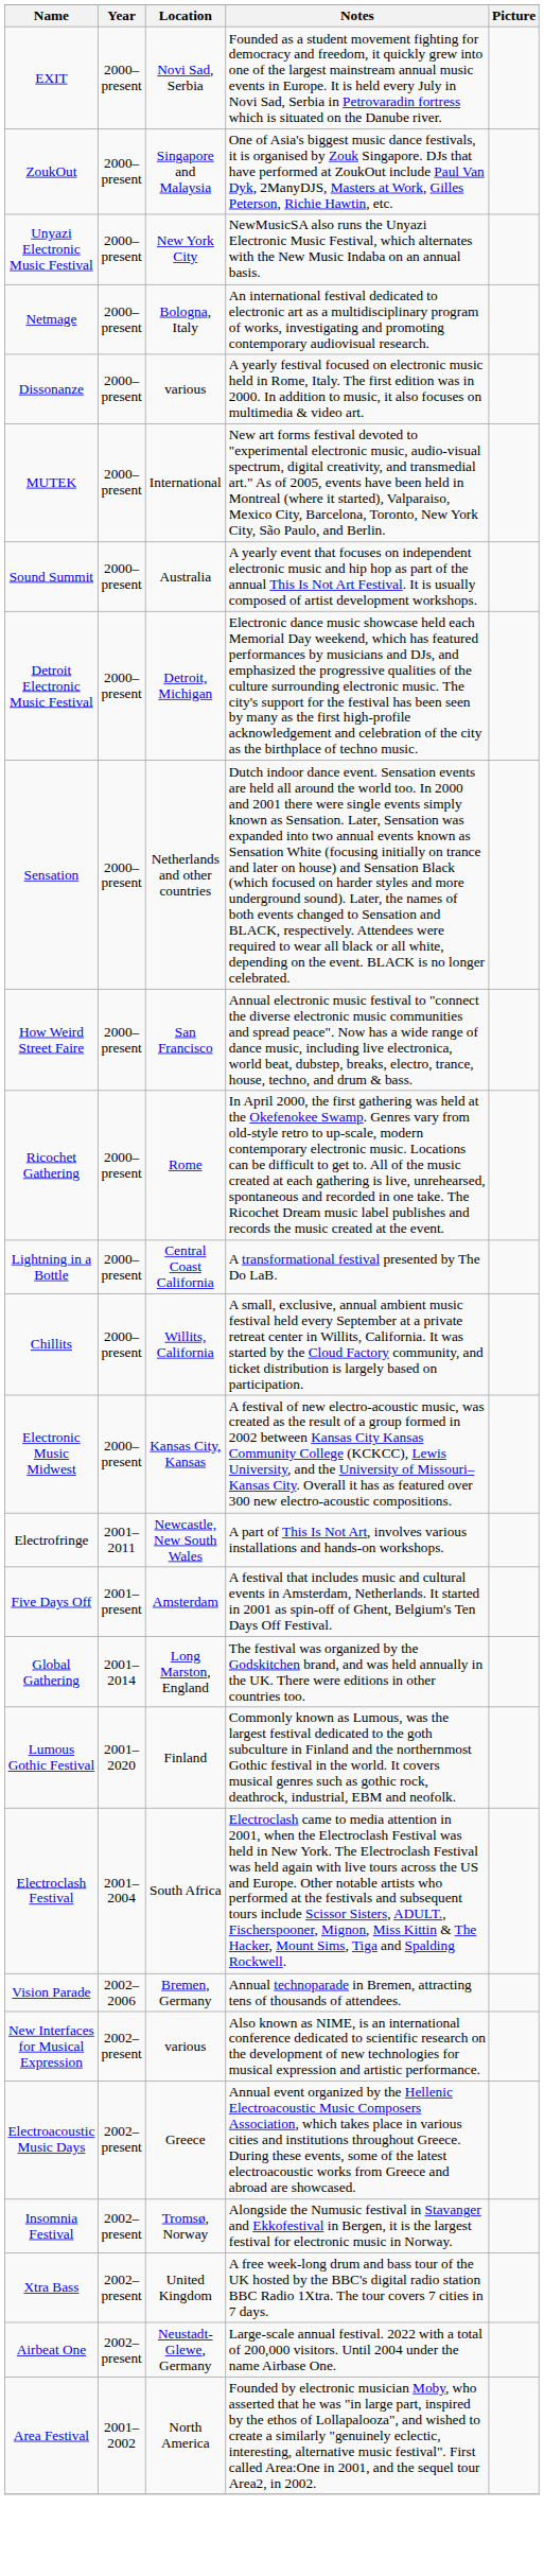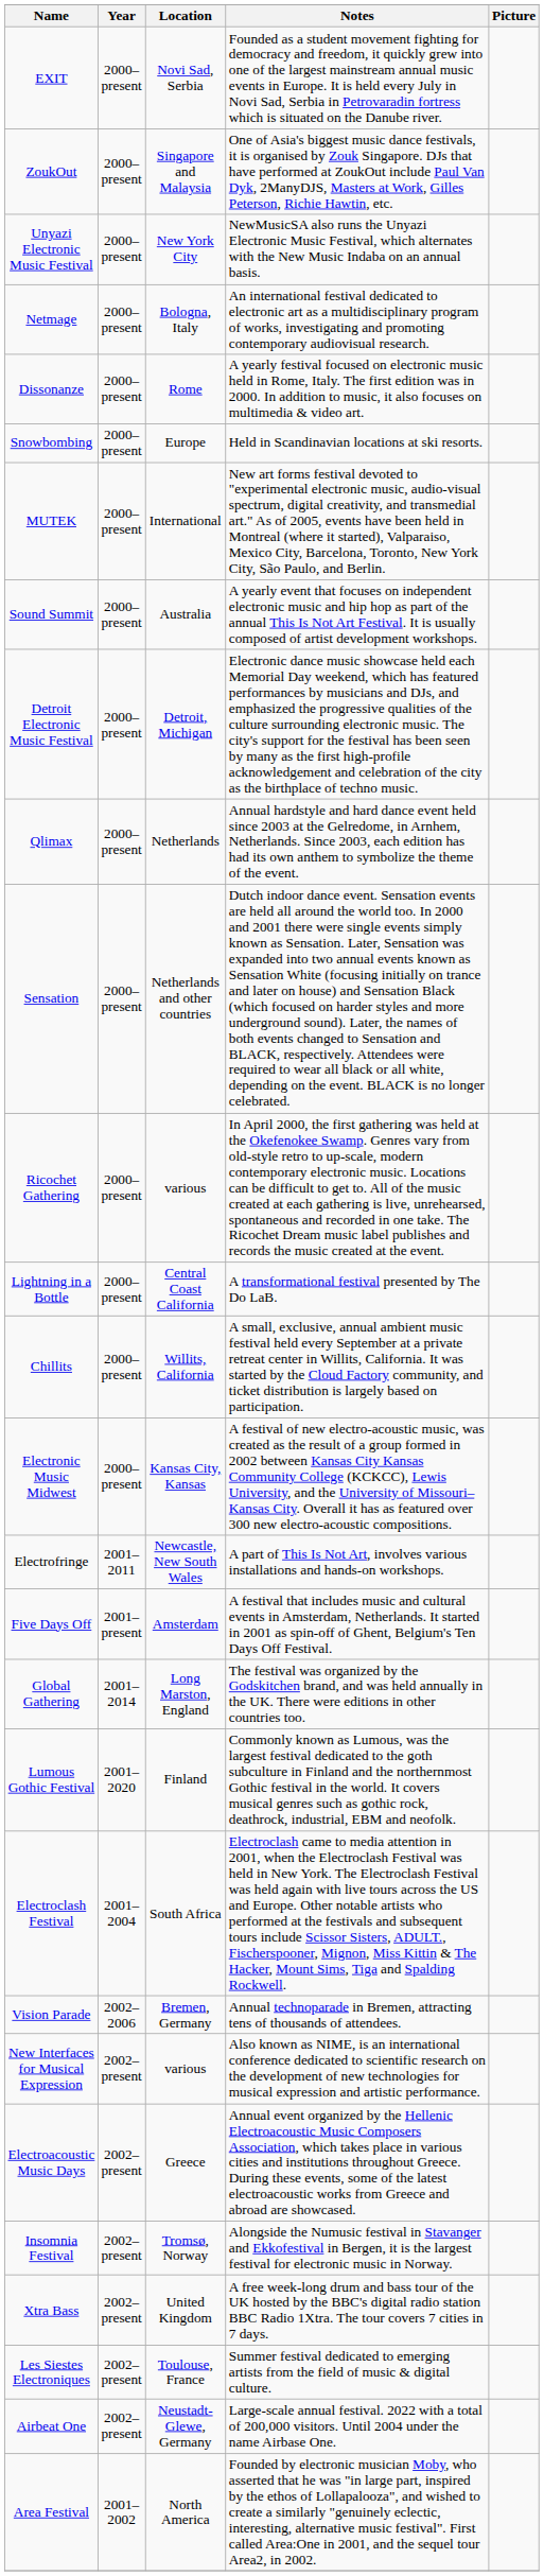 <table class="sortable wikitable" style="text-align:center;font-size:100%;">
 <tr style="vertical-align:bottom;">
 </tr>
 <tr>
 <th style="width:74px;">Name</th>
 <th style="width:10px;">Year</th>
 <th style="width:84px;">Location</th>
 <th class="unsortable">Notes</th>
 <th>Picture</th>
 </tr>
 <tr>
 <td><a href='#'>EXIT</a></td>
 <td>2000–present</td>
 <td><a href='#'>Novi Sad</a>, Serbia</td>
 <td style="text-align:left">Founded as a student movement fighting for democracy and freedom, it quickly grew into one of the largest mainstream annual music events in Europe. It is held every July in Novi Sad, Serbia in <a href='#'>Petrovaradin fortress</a> which is situated on the Danube river.</td>
 <td></td>
 </tr>
 <tr>
 <td><a href='#'>ZoukOut</a></td>
 <td>2000–present</td>
 <td><a href='#'>Singapore</a> and <a href='#'>Malaysia</a></td>
 <td style="text-align:left">One of Asia's biggest music dance festivals, it is organised by <a href='#'>Zouk</a> Singapore. DJs that have performed at ZoukOut include <a href='#'>Paul Van Dyk</a>, 2ManyDJS, <a href='#'>Masters at Work</a>, <a href='#'>Gilles Peterson</a>, <a href='#'>Richie Hawtin</a>, etc.</td>
 <td></td>
 </tr>
 <tr>
 <td><a href='#'>Unyazi Electronic Music Festival</a></td>
 <td>2000–present</td>
 <td><a href='#'>New York City</a></td>
 <td style="text-align:left">NewMusicSA also runs the Unyazi Electronic Music Festival, which alternates with the New Music Indaba on an annual basis.</td>
 <td></td>
 </tr>
 <tr>
 <td><a href='#'>Netmage</a></td>
 <td>2000–present</td>
 <td><a href='#'>Bologna</a>, Italy</td>
 <td style="text-align:left">An international festival dedicated to electronic art as a multidisciplinary program of works, investigating and promoting contemporary audiovisual research.</td>
 <td></td>
 </tr>
 <tr>
 <td><a href='#'>Dissonanze</a></td>
 <td>2000–present</td>
-<td>various</td>
+<td><a href='#'>Rome</a></td>
 <td style="text-align:left">A yearly festival focused on electronic music held in Rome, Italy. The first edition was in 2000. In addition to music, it also focuses on multimedia & video art.</td>
+<td></td>
+</tr>
+<tr>
+<td><a href='#'>Snowbombing</a></td>
+<td>2000–present</td>
+<td>Europe</td>
+<td style="text-align:left">Held in Scandinavian locations at ski resorts.</td>
 <td></td>
 </tr>
 <tr>
 <td><a href='#'>MUTEK</a></td>
 <td>2000–present</td>
 <td>International</td>
 <td style="text-align:left">New art forms festival devoted to "experimental electronic music, audio-visual spectrum, digital creativity, and transmedial art." As of 2005, events have been held in Montreal (where it started), Valparaiso, Mexico City, Barcelona, Toronto, New York City, São Paulo, and Berlin.</td>
 <td></td>
 </tr>
 <tr>
 <td><a href='#'>Sound Summit</a></td>
 <td>2000–present</td>
 <td>Australia</td>
 <td style="text-align:left">A yearly event that focuses on independent electronic music and hip hop as part of the annual <a href='#'>This Is Not Art Festival</a>. It is usually composed of artist development workshops.</td>
 <td></td>
 </tr>
 <tr>
 <td><a href='#'>Detroit Electronic Music Festival</a></td>
 <td>2000–present</td>
 <td><a href='#'>Detroit, Michigan</a></td>
 <td style="text-align:left">Electronic dance music showcase held each Memorial Day weekend, which has featured performances by musicians and DJs, and emphasized the progressive qualities of the culture surrounding electronic music. The city's support for the festival has been seen by many as the first high-profile acknowledgement and celebration of the city as the birthplace of techno music.</td>
 <td></td>
 </tr>
 <tr>
+<td><a href='#'>Qlimax</a></td>
+<td>2000–present</td>
+<td>Netherlands</td>
+<td style="text-align:left">Annual hardstyle and hard dance event held since 2003 at the Gelredome, in Arnhem, Netherlands. Since 2003, each edition has had its own anthem to symbolize the theme of the event.</td>
+<td></td>
+</tr>
+<tr>
 <td><a href='#'>Sensation</a></td>
 <td>2000–present</td>
 <td>Netherlands and other countries</td>
 <td style="text-align:left">Dutch indoor dance event. Sensation events are held all around the world too. In 2000 and 2001 there were single events simply known as Sensation. Later, Sensation was expanded into two annual events known as Sensation White (focusing initially on trance and later on house) and Sensation Black (which focused on harder styles and more underground sound). Later, the names of both events changed to Sensation and BLACK, respectively. Attendees were required to wear all black or all white, depending on the event. BLACK is no longer celebrated.</td>
 <td></td>
 </tr>
 <tr>
-<td><a href='#'>How Weird Street Faire</a></td>
-<td>2000–present</td>
-<td><a href='#'>San Francisco</a></td>
-<td style="text-align:left">Annual electronic music festival to "connect the diverse electronic music communities and spread peace". Now has a wide range of dance music, including live electronica, world beat, dubstep, breaks, electro, trance, house, techno, and drum & bass.</td>
-<td></td>
-</tr>
-<tr>
 <td><a href='#'>Ricochet Gathering</a></td>
 <td>2000–present</td>
-<td><a href='#'>Rome</a></td>
+<td>various</td>
 <td style="text-align:left">In April 2000, the first gathering was held at the <a href='#'>Okefenokee Swamp</a>. Genres vary from old-style retro to up-scale, modern contemporary electronic music. Locations can be difficult to get to. All of the music created at each gathering is live, unrehearsed, spontaneous and recorded in one take. The Ricochet Dream music label publishes and records the music created at the event.</td>
 <td></td>
 </tr>
 <tr>
 <td><a href='#'>Lightning in a Bottle</a></td>
 <td>2000–present</td>
 <td><a href='#'>Central Coast California</a></td>
 <td style="text-align:left">A <a href='#'>transformational festival</a> presented by The Do LaB.</td>
 <td></td>
 </tr>
 <tr>
 <td><a href='#'>Chillits</a></td>
 <td>2000–present</td>
 <td><a href='#'>Willits, California</a></td>
 <td style="text-align:left">A small, exclusive, annual ambient music festival held every September at a private retreat center in Willits, California. It was started by the <a href='#'>Cloud Factory</a> community, and ticket distribution is largely based on participation.</td>
 <td></td>
 </tr>
 <tr>
 <td><a href='#'>Electronic Music Midwest</a></td>
 <td>2000–present</td>
 <td><a href='#'>Kansas City, Kansas</a></td>
 <td style="text-align:left">A festival of new electro-acoustic music, was created as the result of a group formed in 2002 between <a href='#'>Kansas City Kansas Community College</a> (KCKCC), <a href='#'>Lewis University</a>, and the <a href='#'>University of Missouri–Kansas City</a>. Overall it has as featured over 300 new electro-acoustic compositions.</td>
 <td></td>
 </tr>
 <tr>
 <td>Electrofringe</td>
 <td>2001–2011</td>
 <td><a href='#'>Newcastle, New South Wales</a></td>
 <td style="text-align:left">A part of <a href='#'>This Is Not Art</a>, involves various installations and hands-on workshops.</td>
 <td></td>
 </tr>
 <tr>
 <td><a href='#'>Five Days Off</a></td>
 <td>2001–present</td>
 <td><a href='#'>Amsterdam</a></td>
 <td style="text-align:left">A festival that includes music and cultural events in Amsterdam, Netherlands. It started in 2001 as spin-off of Ghent, Belgium's Ten Days Off Festival.</td>
 <td></td>
 </tr>
 <tr>
 <td><a href='#'>Global Gathering</a></td>
 <td>2001–2014</td>
 <td><a href='#'>Long Marston</a>, England</td>
 <td style="text-align:left">The festival was organized by the <a href='#'>Godskitchen</a> brand, and was held annually in the UK. There were editions in other countries too.</td>
 <td></td>
 </tr>
 <tr>
 <td><a href='#'>Lumous Gothic Festival</a></td>
 <td>2001–2020</td>
 <td>Finland</td>
 <td style="text-align:left">Commonly known as Lumous, was the largest festival dedicated to the goth subculture in Finland and the northernmost Gothic festival in the world. It covers musical genres such as gothic rock, deathrock, industrial, EBM and neofolk.</td>
 <td></td>
 </tr>
 <tr>
 <td><a href='#'>Electroclash Festival</a></td>
 <td>2001–2004</td>
 <td>South Africa</td>
 <td style="text-align:left"><a href='#'>Electroclash</a> came to media attention in 2001, when the Electroclash Festival was held in New York. The Electroclash Festival was held again with live tours across the US and Europe. Other notable artists who performed at the festivals and subsequent tours include <a href='#'>Scissor Sisters</a>, <a href='#'>ADULT.</a>, <a href='#'>Fischerspooner</a>, <a href='#'>Mignon</a>, <a href='#'>Miss Kittin</a> & <a href='#'>The Hacker</a>, <a href='#'>Mount Sims</a>, <a href='#'>Tiga</a> and <a href='#'>Spalding Rockwell</a>.</td>
 <td></td>
 </tr>
 <tr>
 <td><a href='#'>Vision Parade</a></td>
 <td>2002–2006</td>
 <td><a href='#'>Bremen</a>, Germany</td>
 <td style="text-align:left">Annual <a href='#'>technoparade</a> in Bremen, attracting tens of thousands of attendees.</td>
 <td></td>
 </tr>
 <tr>
 <td><a href='#'>New Interfaces for Musical Expression</a></td>
 <td>2002–present</td>
 <td>various</td>
 <td style="text-align:left">Also known as NIME, is an international conference dedicated to scientific research on the development of new technologies for musical expression and artistic performance.</td>
 <td></td>
 </tr>
 <tr>
 <td><a href='#'>Electroacoustic Music Days</a></td>
 <td>2002–present</td>
 <td>Greece</td>
 <td style="text-align:left">Annual event organized by the <a href='#'>Hellenic Electroacoustic Music Composers Association</a>, which takes place in various cities and institutions throughout Greece. During these events, some of the latest electroacoustic works from Greece and abroad are showcased.</td>
 <td></td>
 </tr>
 <tr>
 <td><a href='#'>Insomnia Festival</a></td>
 <td>2002–present</td>
 <td><a href='#'>Tromsø</a>, Norway</td>
 <td style="text-align:left">Alongside the Numusic festival in <a href='#'>Stavanger</a> and <a href='#'>Ekkofestival</a> in Bergen, it is the largest festival for electronic music in Norway.</td>
 <td></td>
 </tr>
 <tr>
 <td><a href='#'>Xtra Bass</a></td>
 <td>2002–present</td>
 <td>United Kingdom</td>
 <td style="text-align:left">A free week-long drum and bass tour of the UK hosted by the BBC's digital radio station BBC Radio 1Xtra. The tour covers 7 cities in 7 days.</td>
 <td></td>
 </tr>
 <tr>
+<td><a href='#'>Les Siestes Electroniques</a></td>
+<td>2002–present</td>
+<td><a href='#'>Toulouse</a>, France</td>
+<td style="text-align:left">Summer festival dedicated to emerging artists from the field of music & digital culture.</td>
+<td></td>
+</tr>
+<tr>
 <td><a href='#'>Airbeat One</a></td>
 <td>2002–present</td>
 <td><a href='#'>Neustadt-Glewe</a>, Germany</td>
 <td style="text-align:left">Large-scale annual festival. 2022 with a total of 200,000 visitors. Until 2004 under the name Airbase One.</td>
 <td></td>
 </tr>
 <tr>
 <td><a href='#'>Area Festival</a></td>
 <td>2001–2002</td>
 <td>North America</td>
 <td style="text-align:left">Founded by electronic musician <a href='#'>Moby</a>, who asserted that he was "in large part, inspired by the ethos of Lollapalooza", and wished to create a similarly "genuinely eclectic, interesting, alternative music festival". First called Area:One in 2001, and the sequel tour Area2, in 2002.</td>
 <td></td>
 </tr>
 <tr>
 </tr>
 </table>
